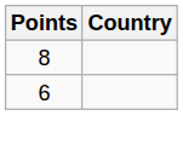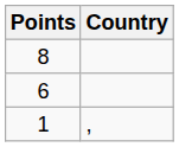 <table class="wikitable sortable" style="font-size: 95%">
 <tr>
 <th>Points</th>
 <th>Country</th>
 </tr>
 <tr>
 <td style="text-align:center">8</td>
 <td></td>
 </tr>
 <tr>
 <td style="text-align:center">6</td>
 <td></td>
 </tr>
+<tr>
+<td style="text-align:center">1</td>
+<td>, </td>
+</tr>
 </table>
